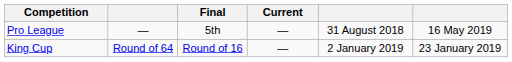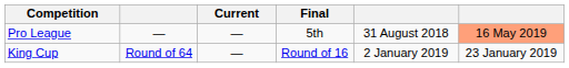 <table class="wikitable" style="text-align:center; width:730px;">
 <tr>
 <th style="text-align:center; width:150px;">Competition</th>
 <th style="text-align:center; width:100px;"></th>
+<th style="text-align:center; width:100px;">Current<br></th>
 <th style="text-align:center; width:100px;">Final<br></th>
-<th style="text-align:center; width:100px;">Current<br></th>
 <th style="text-align:center; width:140px;"></th>
 <th style="text-align:center; width:140px;"></th>
 </tr>
 <tr>
 <td style="text-align:left;"><a href='#'>Pro League</a></td>
 <td>—</td>
+<td>—</td>
 <td>5th</td>
-<td>—</td>
 <td>31 August 2018</td>
-<td>16 May 2019</td>
+<td style="background: lightsalmon;">16 May 2019</td>
 </tr>
 <tr>
 <td style="text-align:left;"><a href='#'>King Cup</a></td>
 <td><a href='#'>Round of 64</a></td>
+<td>—</td>
 <td><a href='#'>Round of 16</a></td>
-<td>—</td>
 <td>2 January 2019</td>
 <td>23 January 2019</td>
 </tr>
 </table>
